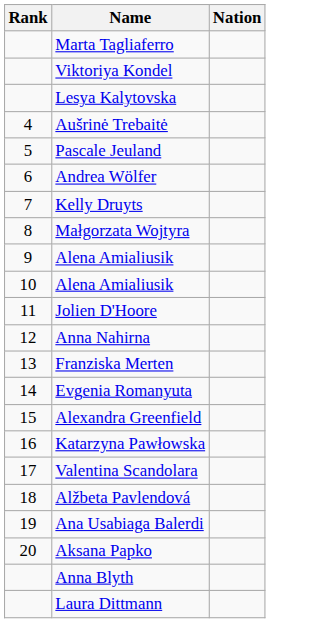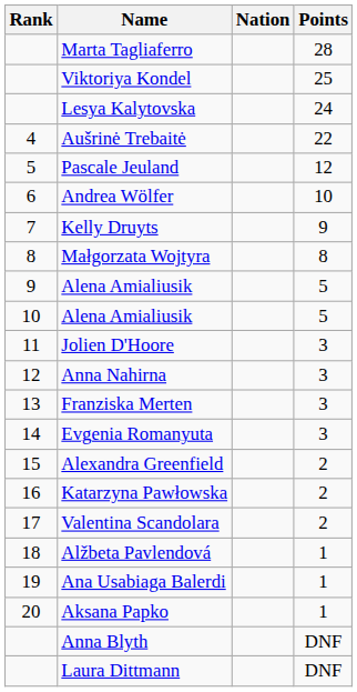 <table class="wikitable sortable" style="text-align:center">
 <tr>
 <th>Rank</th>
 <th>Name</th>
 <th>Nation</th>
+<th>Points</th>
 </tr>
 <tr>
 <td></td>
 <td align=left><a href='#'>Marta Tagliaferro</a></td>
 <td align=left></td>
+<td>28</td>
 </tr>
 <tr>
 <td></td>
 <td align=left><a href='#'>Viktoriya Kondel</a></td>
 <td align=left></td>
+<td>25</td>
 </tr>
 <tr>
 <td></td>
 <td align=left><a href='#'>Lesya Kalytovska</a></td>
 <td align=left></td>
+<td>24</td>
 </tr>
 <tr>
 <td>4</td>
 <td align=left><a href='#'>Aušrinė Trebaitė</a></td>
 <td align=left></td>
+<td>22</td>
 </tr>
 <tr>
 <td>5</td>
 <td align=left><a href='#'>Pascale Jeuland</a></td>
 <td align=left></td>
+<td>12</td>
 </tr>
 <tr>
 <td>6</td>
 <td align=left><a href='#'>Andrea Wölfer</a></td>
 <td align=left></td>
+<td>10</td>
 </tr>
 <tr>
 <td>7</td>
 <td align=left><a href='#'>Kelly Druyts</a></td>
 <td align=left></td>
+<td>9</td>
 </tr>
 <tr>
 <td>8</td>
 <td align=left><a href='#'>Małgorzata Wojtyra</a></td>
 <td align=left></td>
+<td>8</td>
 </tr>
 <tr>
 <td>9</td>
 <td align=left><a href='#'>Alena Amialiusik</a></td>
 <td align=left></td>
+<td>5</td>
 </tr>
 <tr>
 <td>10</td>
 <td align=left><a href='#'>Alena Amialiusik</a></td>
 <td align=left></td>
+<td>5</td>
 </tr>
 <tr>
 <td>11</td>
 <td align=left><a href='#'>Jolien D'Hoore</a></td>
 <td align=left></td>
+<td>3</td>
 </tr>
 <tr>
 <td>12</td>
 <td align=left><a href='#'>Anna Nahirna</a></td>
 <td align=left></td>
+<td>3</td>
 </tr>
 <tr>
 <td>13</td>
 <td align=left><a href='#'>Franziska Merten</a></td>
 <td align=left></td>
+<td>3</td>
 </tr>
 <tr>
 <td>14</td>
 <td align=left><a href='#'>Evgenia Romanyuta</a></td>
 <td align=left></td>
+<td>3</td>
 </tr>
 <tr>
 <td>15</td>
 <td align=left><a href='#'>Alexandra Greenfield</a></td>
 <td align=left></td>
+<td>2</td>
 </tr>
 <tr>
 <td>16</td>
 <td align=left><a href='#'>Katarzyna Pawłowska</a></td>
 <td align=left></td>
+<td>2</td>
 </tr>
 <tr>
 <td>17</td>
 <td align=left><a href='#'>Valentina Scandolara</a></td>
 <td align=left></td>
+<td>2</td>
 </tr>
 <tr>
 <td>18</td>
 <td align=left><a href='#'>Alžbeta Pavlendová</a></td>
 <td align=left></td>
+<td>1</td>
 </tr>
 <tr>
 <td>19</td>
 <td align=left><a href='#'>Ana Usabiaga Balerdi</a></td>
 <td align=left></td>
+<td>1</td>
 </tr>
 <tr>
 <td>20</td>
 <td align=left><a href='#'>Aksana Papko</a></td>
 <td align=left></td>
+<td>1</td>
 </tr>
 <tr>
 <td></td>
 <td align=left><a href='#'>Anna Blyth</a></td>
 <td align=left></td>
+<td>DNF</td>
 </tr>
 <tr>
 <td></td>
 <td align=left><a href='#'>Laura Dittmann</a></td>
 <td align=left></td>
+<td>DNF</td>
 </tr>
 </table>
